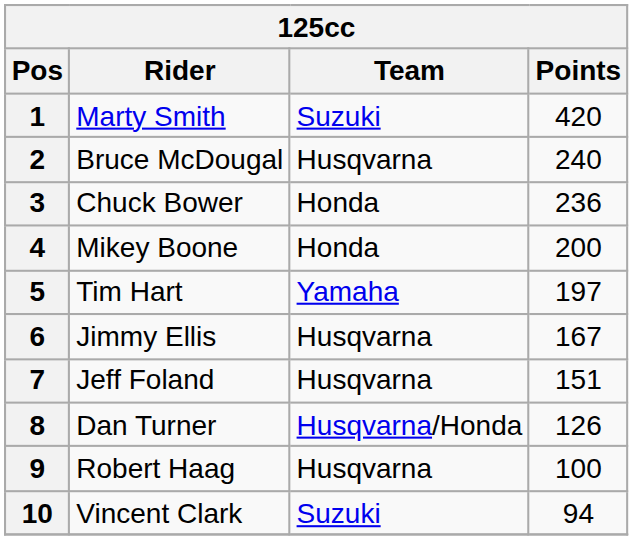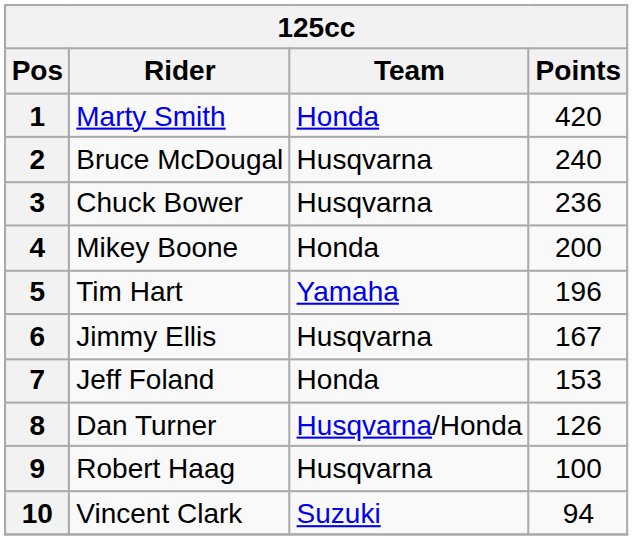 <table class="wikitable" style="font-size: 85%;">
 <tr>
 <th colspan=4>125cc</th>
 </tr>
 <tr>
 <th align=center>Pos</th>
 <th align=center>Rider</th>
 <th align=center>Team</th>
 <th align=center>Points</th>
 </tr>
 <tr>
 <th>1</th>
 <td> <a href='#'>Marty Smith</a></td>
-<td><a href='#'>Suzuki</a></td>
+<td><a href='#'>Honda</a></td>
 <td align="center">420</td>
 </tr>
 <tr>
 <th>2</th>
 <td> Bruce McDougal</td>
 <td>Husqvarna</td>
 <td align="center">240</td>
 </tr>
 <tr>
 <th>3</th>
 <td> Chuck Bower</td>
-<td>Honda</td>
+<td>Husqvarna</td>
 <td align="center">236</td>
 </tr>
 <tr>
 <th>4</th>
 <td> Mikey Boone</td>
 <td>Honda</td>
 <td align="center">200</td>
 </tr>
 <tr>
 <th>5</th>
 <td> Tim Hart</td>
 <td><a href='#'>Yamaha</a></td>
-<td align="center">197</td>
+<td align="center">196</td>
 </tr>
 <tr>
 <th>6</th>
 <td> Jimmy Ellis</td>
 <td>Husqvarna</td>
 <td align="center">167</td>
 </tr>
 <tr>
 <th>7</th>
 <td> Jeff Foland</td>
-<td>Husqvarna</td>
-<td align="center">151</td>
+<td>Honda</td>
+<td align="center">153</td>
 </tr>
 <tr>
 <th>8</th>
 <td> Dan Turner</td>
 <td><a href='#'>Husqvarna</a>/Honda</td>
 <td align="center">126</td>
 </tr>
 <tr>
 <th>9</th>
 <td> Robert Haag</td>
 <td>Husqvarna</td>
 <td align="center">100</td>
 </tr>
 <tr>
 <th>10</th>
 <td> Vincent Clark</td>
 <td><a href='#'>Suzuki</a></td>
 <td align="center">94</td>
 </tr>
 <tr>
 </tr>
 </table>
